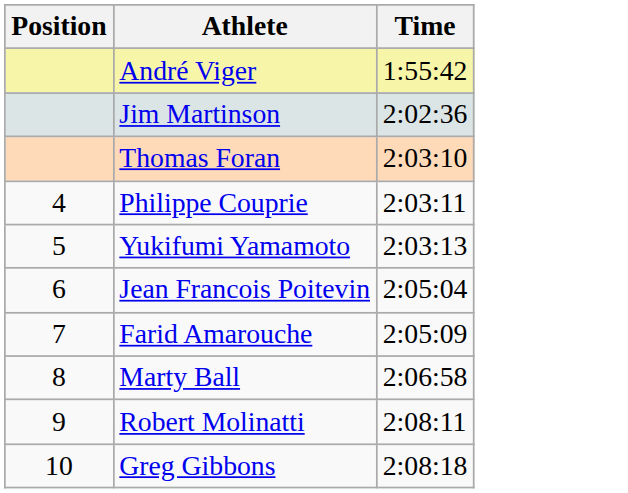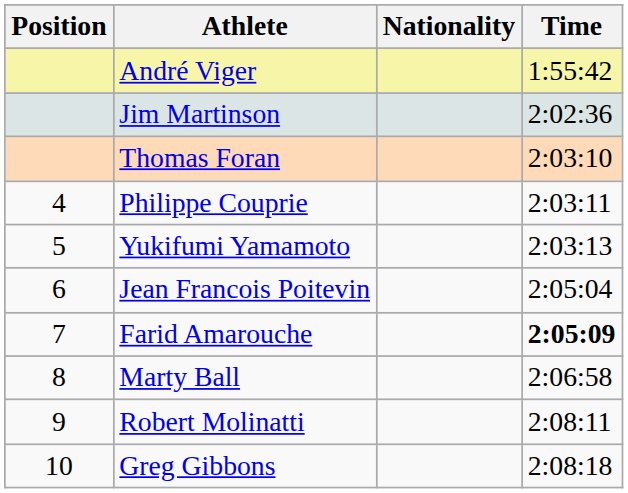 <table class="wikitable sortable">
 <tr>
 <th>Position</th>
 <th>Athlete</th>
+<th>Nationality</th>
 <th>Time</th>
 </tr>
 <tr bgcolor=#F7F6A8>
 <td align=center></td>
 <td><a href='#'>André Viger</a></td>
+<td></td>
 <td>1:55:42</td>
 </tr>
 <tr bgcolor=#DCE5E5>
 <td align=center></td>
 <td><a href='#'>Jim Martinson</a></td>
+<td></td>
 <td>2:02:36</td>
 </tr>
 <tr bgcolor=#FFDAB9>
 <td align=center></td>
 <td><a href='#'>Thomas Foran</a></td>
+<td></td>
 <td>2:03:10</td>
 </tr>
 <tr>
 <td align=center>4</td>
 <td><a href='#'>Philippe Couprie</a></td>
+<td></td>
 <td>2:03:11</td>
 </tr>
 <tr>
 <td align=center>5</td>
 <td><a href='#'>Yukifumi Yamamoto</a></td>
+<td></td>
 <td>2:03:13</td>
 </tr>
 <tr>
 <td align=center>6</td>
 <td><a href='#'>Jean Francois Poitevin</a></td>
+<td></td>
 <td>2:05:04</td>
 </tr>
 <tr>
 <td align=center>7</td>
 <td><a href='#'>Farid Amarouche</a></td>
-<td>2:05:09</td>
+<td></td>
+<td><strong>2:05:09</strong></td>
 </tr>
 <tr>
 <td align=center>8</td>
 <td><a href='#'>Marty Ball</a></td>
+<td></td>
 <td>2:06:58</td>
 </tr>
 <tr>
 <td align=center>9</td>
 <td><a href='#'>Robert Molinatti</a></td>
+<td></td>
 <td>2:08:11</td>
 </tr>
 <tr>
 <td align=center>10</td>
 <td><a href='#'>Greg Gibbons</a></td>
+<td></td>
 <td>2:08:18</td>
 </tr>
 </table>
